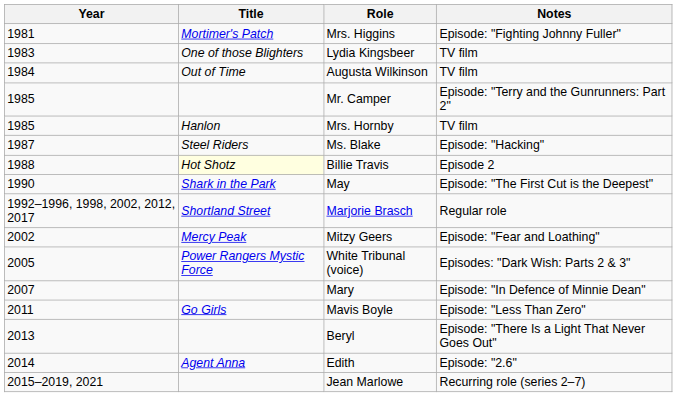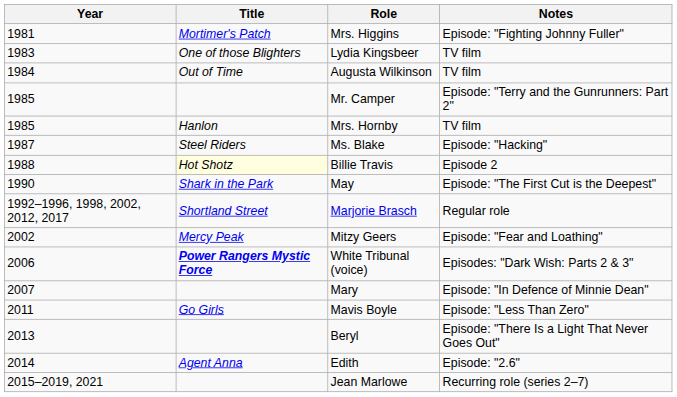 <table class="wikitable sortable">
 <tr>
 <th>Year</th>
 <th>Title</th>
 <th>Role</th>
 <th class="unsortable">Notes</th>
 </tr>
 <tr>
 <td>1981</td>
 <td><em><a href='#'>Mortimer's Patch</a></em></td>
 <td>Mrs. Higgins</td>
 <td>Episode: "Fighting Johnny Fuller"</td>
 </tr>
 <tr>
 <td>1983</td>
 <td><em>One of those Blighters</em></td>
 <td>Lydia Kingsbeer</td>
 <td>TV film</td>
 </tr>
 <tr>
 <td>1984</td>
 <td><em>Out of Time</em></td>
 <td>Augusta Wilkinson</td>
 <td>TV film</td>
 </tr>
 <tr>
 <td>1985</td>
 <td><em></em></td>
 <td>Mr. Camper</td>
 <td>Episode: "Terry and the Gunrunners: Part 2"</td>
 </tr>
 <tr>
 <td>1985</td>
 <td><em>Hanlon</em></td>
 <td>Mrs. Hornby</td>
 <td>TV film</td>
 </tr>
 <tr>
 <td>1987</td>
 <td><em>Steel Riders</em></td>
 <td>Ms. Blake</td>
 <td>Episode: "Hacking"</td>
 </tr>
 <tr>
 <td>1988</td>
 <td style="background: lightyellow;"><em>Hot Shotz</em></td>
 <td>Billie Travis</td>
 <td>Episode 2</td>
 </tr>
 <tr>
 <td>1990</td>
 <td><em><a href='#'>Shark in the Park</a></em></td>
 <td>May</td>
 <td>Episode: "The First Cut is the Deepest"</td>
 </tr>
 <tr>
 <td>1992–1996, 1998, 2002, 2012, 2017</td>
 <td><em><a href='#'>Shortland Street</a></em></td>
 <td><a href='#'>Marjorie Brasch</a></td>
 <td>Regular role</td>
 </tr>
 <tr>
 <td>2002</td>
 <td><em><a href='#'>Mercy Peak</a></em></td>
 <td>Mitzy Geers</td>
 <td>Episode: "Fear and Loathing"</td>
 </tr>
 <tr>
-<td>2005</td>
-<td><em><a href='#'>Power Rangers Mystic Force</a></em></td>
+<td>2006</td>
+<td><strong><em><a href='#'>Power Rangers Mystic Force</a></em></strong></td>
 <td>White Tribunal (voice)</td>
 <td>Episodes: "Dark Wish: Parts 2 & 3"</td>
 </tr>
 <tr>
 <td>2007</td>
 <td><em></em></td>
 <td>Mary</td>
 <td>Episode: "In Defence of Minnie Dean"</td>
 </tr>
 <tr>
 <td>2011</td>
 <td><em><a href='#'>Go Girls</a></em></td>
 <td>Mavis Boyle</td>
 <td>Episode: "Less Than Zero"</td>
 </tr>
 <tr>
 <td>2013</td>
 <td><em></em></td>
 <td>Beryl</td>
 <td>Episode: "There Is a Light That Never Goes Out"</td>
 </tr>
 <tr>
 <td>2014</td>
 <td><em><a href='#'>Agent Anna</a></em></td>
 <td>Edith</td>
 <td>Episode: "2.6"</td>
 </tr>
 <tr>
 <td>2015–2019, 2021</td>
 <td><em></em></td>
 <td>Jean Marlowe</td>
 <td>Recurring role (series 2–7)</td>
 </tr>
 </table>
